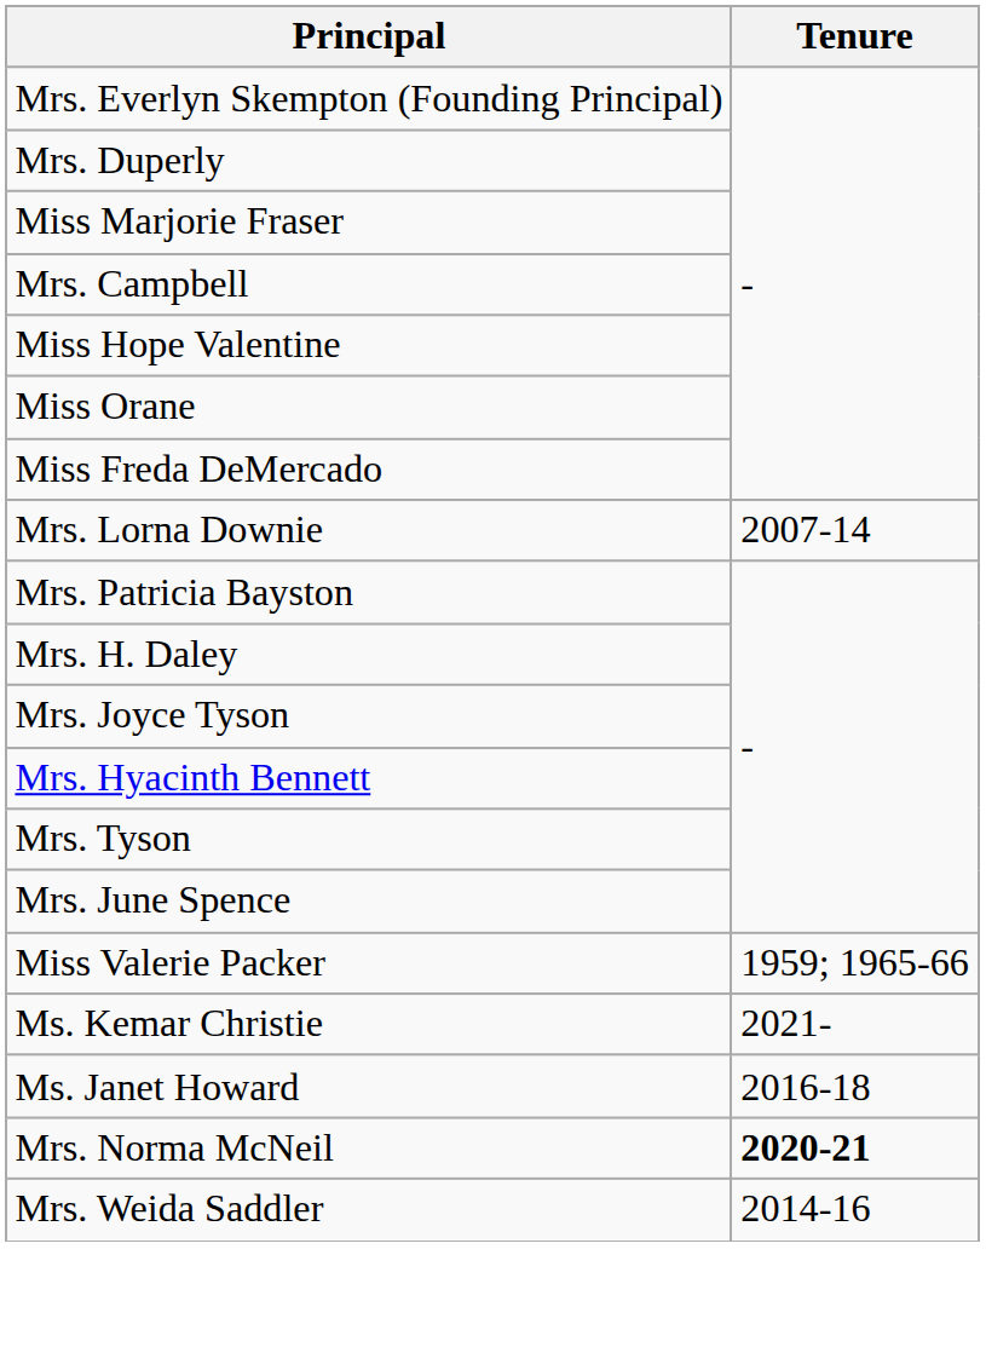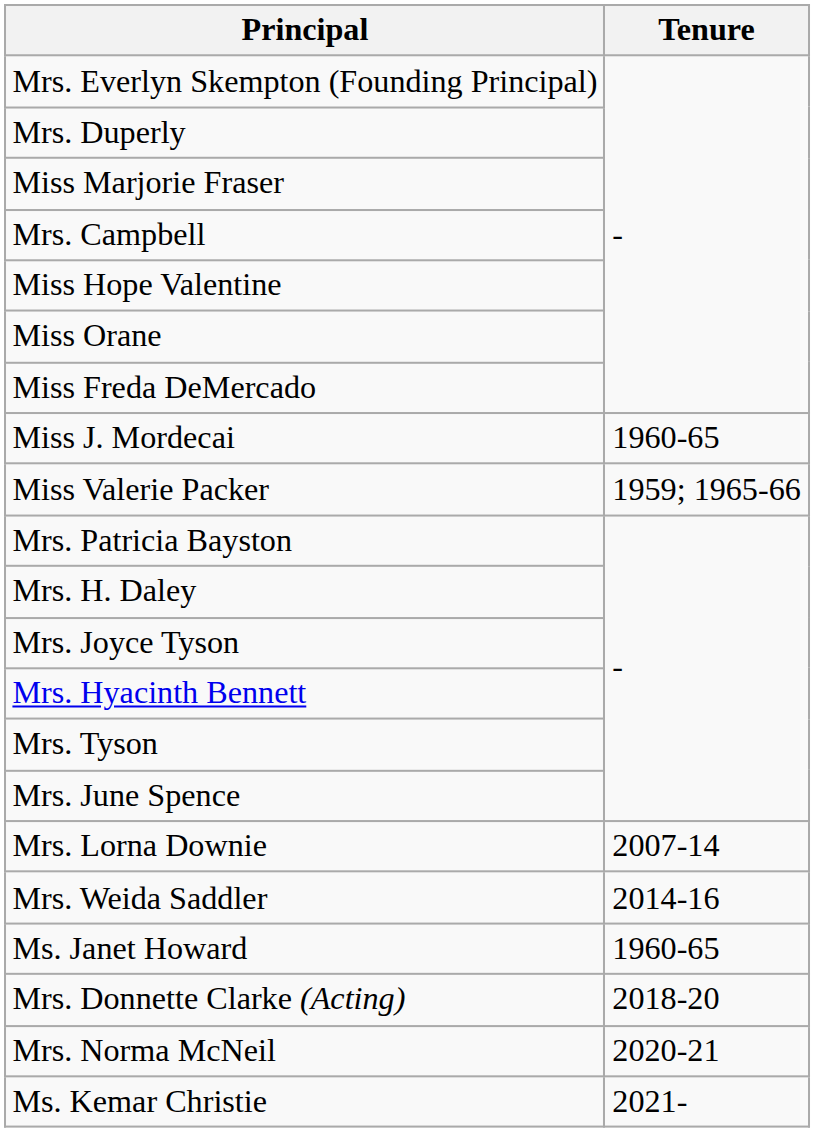 <table class="wikitable mw-collapsible">
 <tr>
 <th>Principal</th>
 <th>Tenure</th>
 </tr>
 <tr>
 <td>Mrs. Everlyn Skempton (Founding Principal)</td>
 <td rowspan="7">-</td>
 </tr>
 <tr>
 <td>Mrs. Duperly</td>
 </tr>
 <tr>
 <td>Miss Marjorie Fraser</td>
 </tr>
 <tr>
 <td>Mrs. Campbell</td>
 </tr>
 <tr>
 <td>Miss Hope Valentine</td>
 </tr>
 <tr>
 <td>Miss Orane</td>
 </tr>
 <tr>
 <td>Miss Freda DeMercado</td>
 </tr>
 <tr>
-<td>Mrs. Lorna Downie</td>
-<td>2007-14</td>
+<td>Miss J. Mordecai</td>
+<td>1960-65</td>
+</tr>
+<tr>
+<td>Miss Valerie Packer</td>
+<td>1959; 1965-66</td>
 </tr>
 <tr>
 <td>Mrs. Patricia Bayston</td>
 <td rowspan="6">-</td>
 </tr>
 <tr>
 <td>Mrs. H. Daley</td>
 </tr>
 <tr>
 <td>Mrs. Joyce Tyson</td>
 </tr>
 <tr>
 <td><a href='#'>Mrs. Hyacinth Bennett</a></td>
 </tr>
 <tr>
 <td>Mrs. Tyson</td>
 </tr>
 <tr>
 <td>Mrs. June Spence</td>
 </tr>
 <tr>
-<td>Miss Valerie Packer</td>
-<td>1959; 1965-66</td>
+<td>Mrs. Lorna Downie</td>
+<td>2007-14</td>
+</tr>
+<tr>
+<td>Mrs. Weida Saddler</td>
+<td>2014-16</td>
+</tr>
+<tr>
+<td>Ms. Janet Howard</td>
+<td>1960-65</td>
+</tr>
+<tr>
+<td>Mrs. Donnette Clarke <em>(Acting)</em></td>
+<td>2018-20</td>
+</tr>
+<tr>
+<td>Mrs. Norma McNeil</td>
+<td>2020-21</td>
 </tr>
 <tr>
 <td>Ms. Kemar Christie</td>
 <td>2021-</td>
 </tr>
-<tr>
-<td>Ms. Janet Howard</td>
-<td>2016-18</td>
-</tr>
-<tr>
-<td>Mrs. Norma McNeil</td>
-<td><strong>2020-21</strong></td>
-</tr>
-<tr>
-<td>Mrs. Weida Saddler</td>
-<td>2014-16</td>
-</tr>
 </table>
